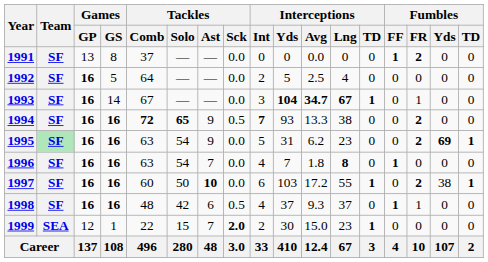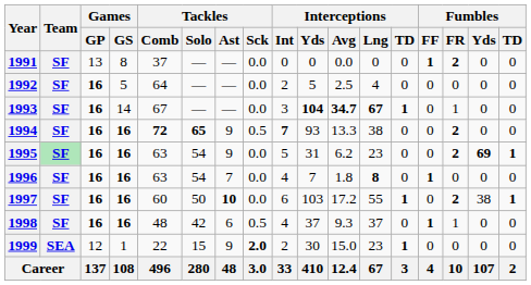 <table class="wikitable" style="text-align:center">
 <tr>
 <th rowspan="2">Year</th>
 <th rowspan="2">Team</th>
 <th colspan="2">Games</th>
 <th colspan="4">Tackles</th>
 <th colspan="5">Interceptions</th>
 <th colspan="4">Fumbles</th>
 </tr>
 <tr>
 <th>GP</th>
 <th>GS</th>
 <th>Comb</th>
 <th>Solo</th>
 <th>Ast</th>
 <th>Sck</th>
 <th>Int</th>
 <th>Yds</th>
 <th>Avg</th>
 <th>Lng</th>
 <th>TD</th>
 <th>FF</th>
 <th>FR</th>
 <th>Yds</th>
 <th>TD</th>
 </tr>
 <tr>
 <th><a href='#'>1991</a></th>
 <th><a href='#'>SF</a></th>
 <td>13</td>
 <td>8</td>
 <td>37</td>
 <td>—</td>
 <td>—</td>
 <td>0.0</td>
 <td>0</td>
 <td>0</td>
 <td>0.0</td>
 <td>0</td>
 <td>0</td>
 <td><strong>1</strong></td>
 <td><strong>2</strong></td>
 <td>0</td>
 <td>0</td>
 </tr>
 <tr>
 <th><a href='#'>1992</a></th>
 <th><a href='#'>SF</a></th>
 <td><strong>16</strong></td>
 <td>5</td>
 <td>64</td>
 <td>—</td>
 <td>—</td>
 <td>0.0</td>
 <td>2</td>
 <td>5</td>
 <td>2.5</td>
 <td>4</td>
 <td>0</td>
 <td>0</td>
 <td>0</td>
 <td>0</td>
 <td>0</td>
 </tr>
 <tr>
 <th><a href='#'>1993</a></th>
 <th><a href='#'>SF</a></th>
 <td><strong>16</strong></td>
 <td>14</td>
 <td>67</td>
 <td>—</td>
 <td>—</td>
 <td>0.0</td>
 <td>3</td>
 <td><strong>104</strong></td>
 <td><strong>34.7</strong></td>
 <td><strong>67</strong></td>
 <td><strong>1</strong></td>
 <td>0</td>
 <td>1</td>
 <td>0</td>
 <td>0</td>
 </tr>
 <tr>
 <th><a href='#'>1994</a></th>
 <th><a href='#'>SF</a></th>
 <td><strong>16</strong></td>
 <td><strong>16</strong></td>
 <td><strong>72</strong></td>
 <td><strong>65</strong></td>
 <td>9</td>
 <td>0.5</td>
 <td><strong>7</strong></td>
 <td>93</td>
 <td>13.3</td>
 <td>38</td>
 <td>0</td>
 <td>0</td>
 <td><strong>2</strong></td>
 <td>0</td>
 <td>0</td>
 </tr>
 <tr>
 <th><a href='#'>1995</a></th>
 <th style="background:#afe6ba;"><a href='#'>SF</a></th>
 <td><strong>16</strong></td>
 <td><strong>16</strong></td>
 <td>63</td>
 <td>54</td>
 <td>9</td>
 <td>0.0</td>
 <td>5</td>
 <td>31</td>
 <td>6.2</td>
 <td>23</td>
 <td>0</td>
 <td>0</td>
 <td><strong>2</strong></td>
 <td><strong>69</strong></td>
 <td><strong>1</strong></td>
 </tr>
 <tr>
 <th><a href='#'>1996</a></th>
 <th><a href='#'>SF</a></th>
 <td><strong>16</strong></td>
 <td><strong>16</strong></td>
 <td>63</td>
 <td>54</td>
 <td>7</td>
 <td>0.0</td>
 <td>4</td>
 <td>7</td>
 <td>1.8</td>
 <td><strong>8</strong></td>
 <td>0</td>
 <td><strong>1</strong></td>
 <td>0</td>
 <td>0</td>
 <td>0</td>
 </tr>
 <tr>
 <th><a href='#'>1997</a></th>
 <th><a href='#'>SF</a></th>
 <td><strong>16</strong></td>
 <td><strong>16</strong></td>
 <td>60</td>
 <td>50</td>
 <td><strong>10</strong></td>
 <td>0.0</td>
 <td>6</td>
 <td>103</td>
 <td>17.2</td>
 <td>55</td>
 <td><strong>1</strong></td>
 <td>0</td>
 <td><strong>2</strong></td>
 <td>38</td>
 <td><strong>1</strong></td>
 </tr>
 <tr>
 <th><a href='#'>1998</a></th>
 <th><a href='#'>SF</a></th>
 <td><strong>16</strong></td>
 <td><strong>16</strong></td>
 <td>48</td>
 <td>42</td>
 <td>6</td>
 <td>0.5</td>
 <td>4</td>
 <td>37</td>
 <td>9.3</td>
 <td>37</td>
 <td>0</td>
 <td><strong>1</strong></td>
 <td>1</td>
 <td>0</td>
 <td>0</td>
 </tr>
 <tr>
 <th><a href='#'>1999</a></th>
 <th><a href='#'>SEA</a></th>
 <td>12</td>
 <td>1</td>
 <td>22</td>
 <td>15</td>
-<td>7</td>
+<td>9</td>
 <td><strong>2.0</strong></td>
 <td>2</td>
 <td>30</td>
 <td>15.0</td>
 <td>23</td>
 <td><strong>1</strong></td>
 <td>0</td>
 <td>0</td>
 <td>0</td>
 <td>0</td>
 </tr>
 <tr>
 <th colspan="2">Career</th>
 <th>137</th>
 <th>108</th>
 <th>496</th>
 <th>280</th>
 <th>48</th>
 <th>3.0</th>
 <th>33</th>
 <th>410</th>
 <th>12.4</th>
 <th>67</th>
 <th>3</th>
 <th>4</th>
 <th>10</th>
 <th>107</th>
 <th>2</th>
 </tr>
 </table>
